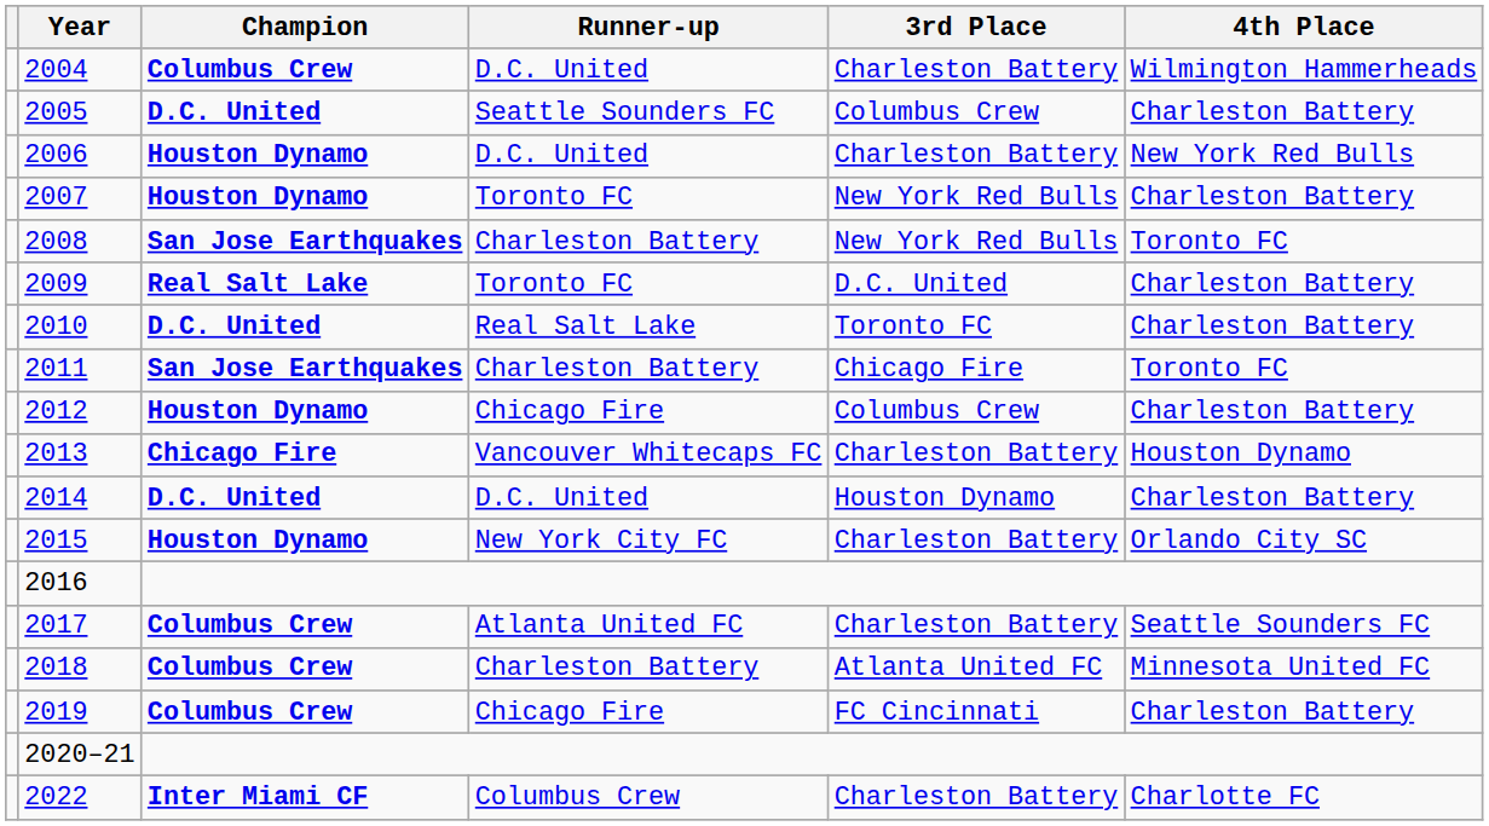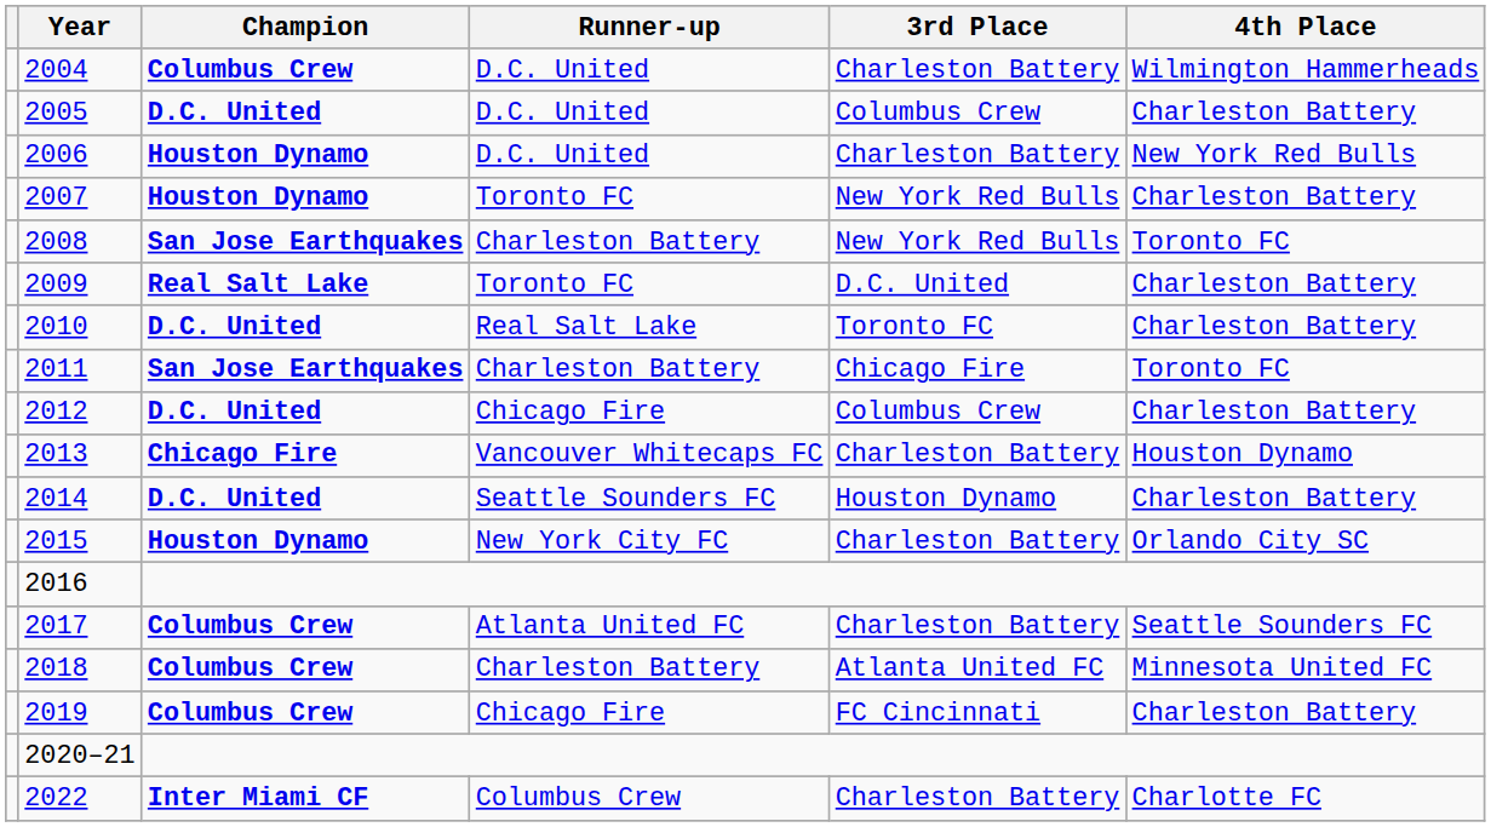 <table class="wikitable sortable">
 <tr>
 <th></th>
 <th>Year</th>
 <th>Champion</th>
 <th>Runner-up</th>
 <th>3rd Place</th>
 <th>4th Place</th>
 </tr>
 <tr>
 <td></td>
 <td><a href='#'>2004</a></td>
 <td> <strong><a href='#'>Columbus Crew</a></strong></td>
 <td> <a href='#'>D.C. United</a></td>
 <td> <a href='#'>Charleston Battery</a></td>
 <td> <a href='#'>Wilmington Hammerheads</a></td>
 </tr>
 <tr>
 <td></td>
 <td><a href='#'>2005</a></td>
 <td> <strong><a href='#'>D.C. United</a></strong></td>
-<td> <a href='#'>Seattle Sounders FC</a></td>
+<td> <a href='#'>D.C. United</a></td>
 <td> <a href='#'>Columbus Crew</a></td>
 <td> <a href='#'>Charleston Battery</a></td>
 </tr>
 <tr>
 <td></td>
 <td><a href='#'>2006</a></td>
 <td> <strong><a href='#'>Houston Dynamo</a></strong></td>
 <td> <a href='#'>D.C. United</a></td>
 <td> <a href='#'>Charleston Battery</a></td>
 <td> <a href='#'>New York Red Bulls</a></td>
 </tr>
 <tr>
 <td></td>
 <td><a href='#'>2007</a></td>
 <td> <strong><a href='#'>Houston Dynamo</a></strong></td>
 <td> <a href='#'>Toronto FC</a></td>
 <td> <a href='#'>New York Red Bulls</a></td>
 <td> <a href='#'>Charleston Battery</a></td>
 </tr>
 <tr>
 <td></td>
 <td><a href='#'>2008</a></td>
 <td> <strong><a href='#'>San Jose Earthquakes</a></strong></td>
 <td> <a href='#'>Charleston Battery</a></td>
 <td> <a href='#'>New York Red Bulls</a></td>
 <td> <a href='#'>Toronto FC</a></td>
 </tr>
 <tr>
 <td></td>
 <td><a href='#'>2009</a></td>
 <td> <strong><a href='#'>Real Salt Lake</a></strong></td>
 <td> <a href='#'>Toronto FC</a></td>
 <td> <a href='#'>D.C. United</a></td>
 <td> <a href='#'>Charleston Battery</a></td>
 </tr>
 <tr>
 <td></td>
 <td><a href='#'>2010</a></td>
 <td> <strong><a href='#'>D.C. United</a></strong></td>
 <td> <a href='#'>Real Salt Lake</a></td>
 <td> <a href='#'>Toronto FC</a></td>
 <td> <a href='#'>Charleston Battery</a></td>
 </tr>
 <tr>
 <td></td>
 <td><a href='#'>2011</a></td>
 <td> <strong><a href='#'>San Jose Earthquakes</a></strong></td>
 <td> <a href='#'>Charleston Battery</a></td>
 <td> <a href='#'>Chicago Fire</a></td>
 <td> <a href='#'>Toronto FC</a></td>
 </tr>
 <tr>
 <td></td>
 <td><a href='#'>2012</a></td>
-<td> <strong><a href='#'>Houston Dynamo</a></strong></td>
+<td> <strong><a href='#'>D.C. United</a></strong></td>
 <td> <a href='#'>Chicago Fire</a></td>
 <td> <a href='#'>Columbus Crew</a></td>
 <td> <a href='#'>Charleston Battery</a></td>
 </tr>
 <tr>
 <td></td>
 <td><a href='#'>2013</a></td>
 <td> <strong><a href='#'>Chicago Fire</a></strong></td>
 <td> <a href='#'>Vancouver Whitecaps FC</a></td>
 <td> <a href='#'>Charleston Battery</a></td>
 <td> <a href='#'>Houston Dynamo</a></td>
 </tr>
 <tr>
 <td></td>
 <td><a href='#'>2014</a></td>
 <td> <strong><a href='#'>D.C. United</a></strong></td>
-<td> <a href='#'>D.C. United</a></td>
+<td> <a href='#'>Seattle Sounders FC</a></td>
 <td> <a href='#'>Houston Dynamo</a></td>
 <td> <a href='#'>Charleston Battery</a></td>
 </tr>
 <tr>
 <td></td>
 <td><a href='#'>2015</a></td>
 <td> <strong><a href='#'>Houston Dynamo</a></strong></td>
 <td> <a href='#'>New York City FC</a></td>
 <td> <a href='#'>Charleston Battery</a></td>
 <td> <a href='#'>Orlando City SC</a></td>
 </tr>
 <tr>
 <td></td>
 <td>2016</td>
 <td colspan=4></td>
 </tr>
 <tr>
 <td></td>
 <td><a href='#'>2017</a></td>
 <td> <strong><a href='#'>Columbus Crew</a></strong></td>
 <td> <a href='#'>Atlanta United FC</a></td>
 <td> <a href='#'>Charleston Battery</a></td>
 <td> <a href='#'>Seattle Sounders FC</a></td>
 </tr>
 <tr>
 <td></td>
 <td><a href='#'>2018</a></td>
 <td> <strong><a href='#'>Columbus Crew</a></strong></td>
 <td> <a href='#'>Charleston Battery</a></td>
 <td> <a href='#'>Atlanta United FC</a></td>
 <td> <a href='#'>Minnesota United FC</a></td>
 </tr>
 <tr>
 <td></td>
 <td><a href='#'>2019</a></td>
 <td> <strong><a href='#'>Columbus Crew</a></strong></td>
 <td> <a href='#'>Chicago Fire</a></td>
 <td> <a href='#'>FC Cincinnati</a></td>
 <td> <a href='#'>Charleston Battery</a></td>
 </tr>
 <tr>
 <td></td>
 <td>2020–21</td>
 <td colspan=4></td>
 </tr>
 <tr>
 <td></td>
 <td><a href='#'>2022</a></td>
 <td> <strong><a href='#'>Inter Miami CF</a></strong></td>
 <td> <a href='#'>Columbus Crew</a></td>
 <td> <a href='#'>Charleston Battery</a></td>
 <td> <a href='#'>Charlotte FC</a></td>
 </tr>
 </table>
